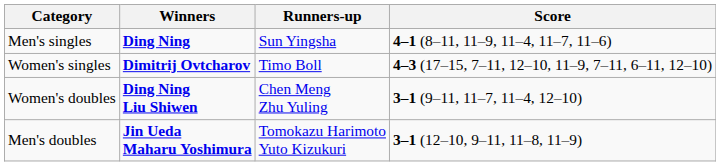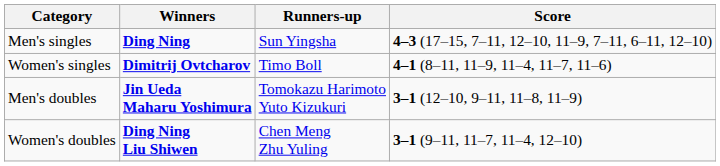 <table class=wikitable style="white-space:nowrap;">
 <tr>
 <th scope="col" style="width: 120px;">Category</th>
 <th scope="col" style="width: 180px;">Winners</th>
 <th scope="col" style="width: 180px;">Runners-up</th>
 <th scope="col" style="width: 320px;">Score</th>
 </tr>
 <tr>
 <td>Men's singles</td>
 <td> <strong><a href='#'>Ding Ning</a></strong></td>
 <td> <a href='#'>Sun Yingsha</a></td>
-<td><strong>4–1</strong> (8–11, 11–9, 11–4, 11–7, 11–6)</td>
+<td><strong>4–3</strong> (17–15, 7–11, 12–10, 11–9, 7–11, 6–11, 12–10)</td>
 </tr>
 <tr>
 <td>Women's singles</td>
 <td> <strong><a href='#'>Dimitrij Ovtcharov</a></strong></td>
 <td> <a href='#'>Timo Boll</a></td>
-<td><strong>4–3</strong> (17–15, 7–11, 12–10, 11–9, 7–11, 6–11, 12–10)</td>
+<td><strong>4–1</strong> (8–11, 11–9, 11–4, 11–7, 11–6)</td>
+</tr>
+<tr>
+<td>Men's doubles</td>
+<td> <strong><a href='#'>Jin Ueda</a></strong><br> <strong><a href='#'>Maharu Yoshimura</a></strong></td>
+<td> <a href='#'>Tomokazu Harimoto</a><br> <a href='#'>Yuto Kizukuri</a></td>
+<td><strong>3–1</strong> (12–10, 9–11, 11–8, 11–9)</td>
 </tr>
 <tr>
 <td>Women's doubles</td>
 <td> <strong><a href='#'>Ding Ning</a></strong><br> <strong><a href='#'>Liu Shiwen</a></strong></td>
 <td> <a href='#'>Chen Meng</a><br> <a href='#'>Zhu Yuling</a></td>
 <td><strong>3–1</strong> (9–11, 11–7, 11–4, 12–10)</td>
 </tr>
-<tr>
-<td>Men's doubles</td>
-<td> <strong><a href='#'>Jin Ueda</a></strong><br> <strong><a href='#'>Maharu Yoshimura</a></strong></td>
-<td> <a href='#'>Tomokazu Harimoto</a><br> <a href='#'>Yuto Kizukuri</a></td>
-<td><strong>3–1</strong> (12–10, 9–11, 11–8, 11–9)</td>
-</tr>
 </table>
